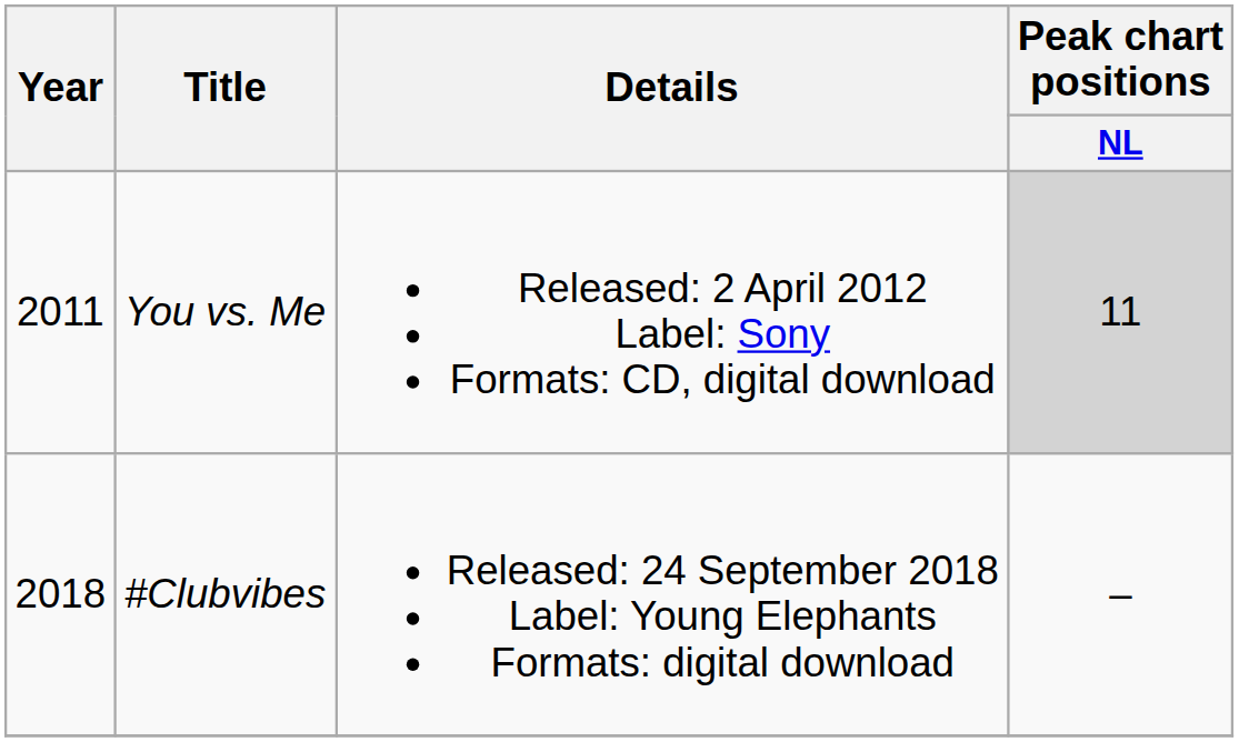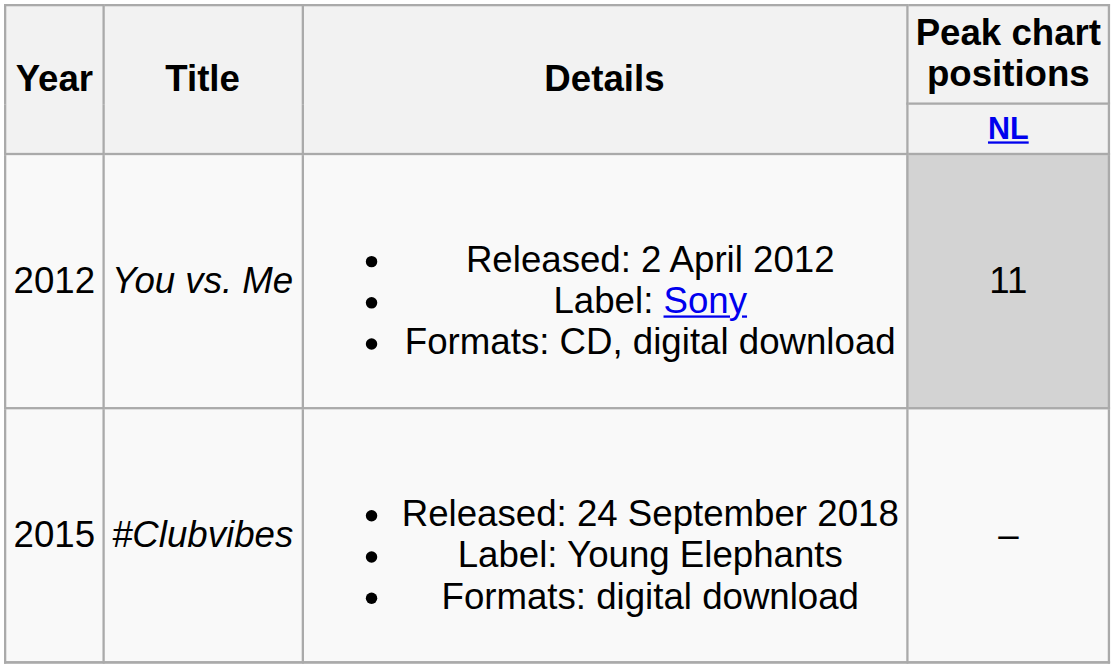 <table class="wikitable" style="text-align:center;">
 <tr>
 <th rowspan=2>Year</th>
 <th rowspan=2>Title</th>
 <th rowspan=2>Details</th>
 <th colspan=1>Peak chart<br>positions</th>
 </tr>
 <tr style="font-size:smaller;">
 <th><a href='#'>NL</a></th>
 </tr>
 <tr>
-<td>2011</td>
+<td>2012</td>
 <td><em>You vs. Me</em></td>
 <td><br><ul><li>Released: 2 April 2012</li><li>Label: <a href='#'>Sony</a></li><li>Formats: CD, digital download</li></ul></td>
 <td style="background: lightgrey;">11</td>
 </tr>
 <tr>
-<td>2018</td>
+<td>2015</td>
 <td><em>#Clubvibes</em></td>
 <td><br><ul><li>Released: 24 September 2018</li><li>Label: Young Elephants</li><li>Formats: digital download</li></ul></td>
 <td>–</td>
 </tr>
 <tr>
 </tr>
 </table>
